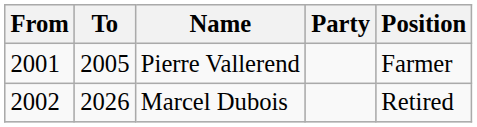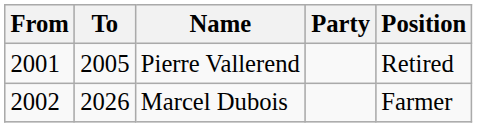 <table class="wikitable">
 <tr>
 <th>From</th>
 <th>To</th>
 <th>Name</th>
 <th>Party</th>
 <th>Position</th>
 </tr>
 <tr>
 <td>2001</td>
 <td>2005</td>
 <td>Pierre Vallerend</td>
 <td></td>
-<td>Farmer</td>
+<td>Retired</td>
 </tr>
 <tr>
 <td>2002</td>
 <td>2026</td>
 <td>Marcel Dubois</td>
 <td></td>
-<td>Retired</td>
+<td>Farmer</td>
 </tr>
 </table>
